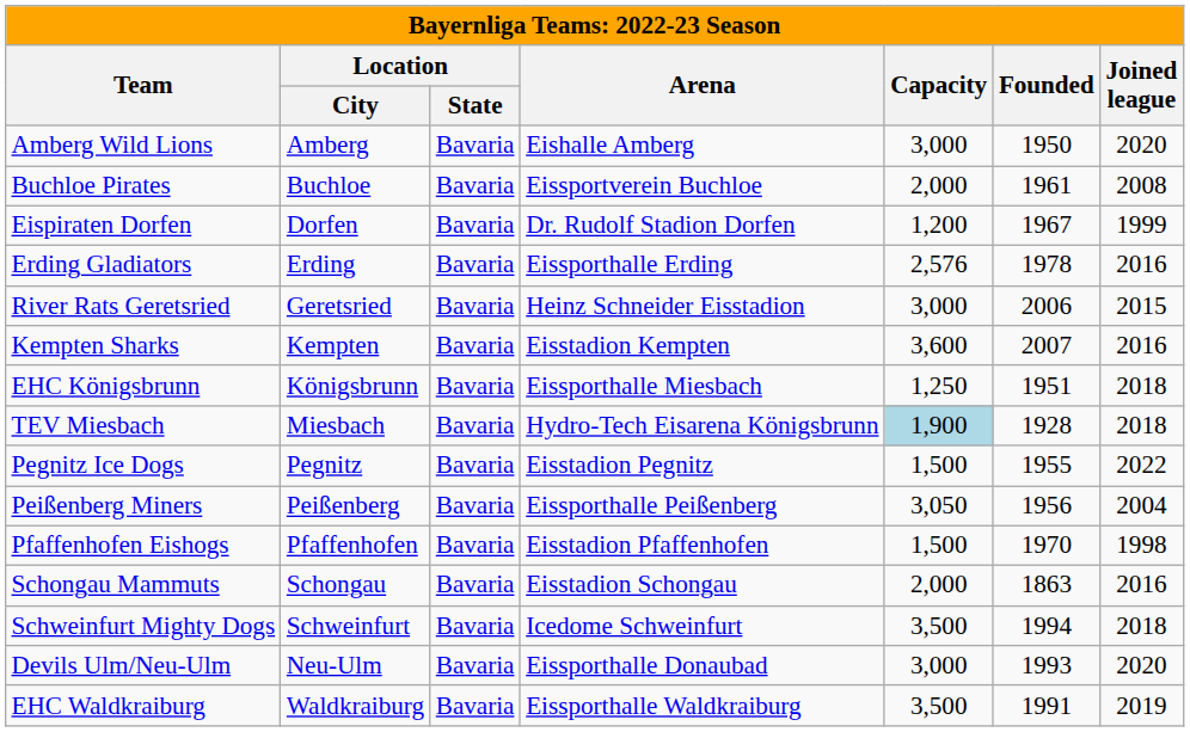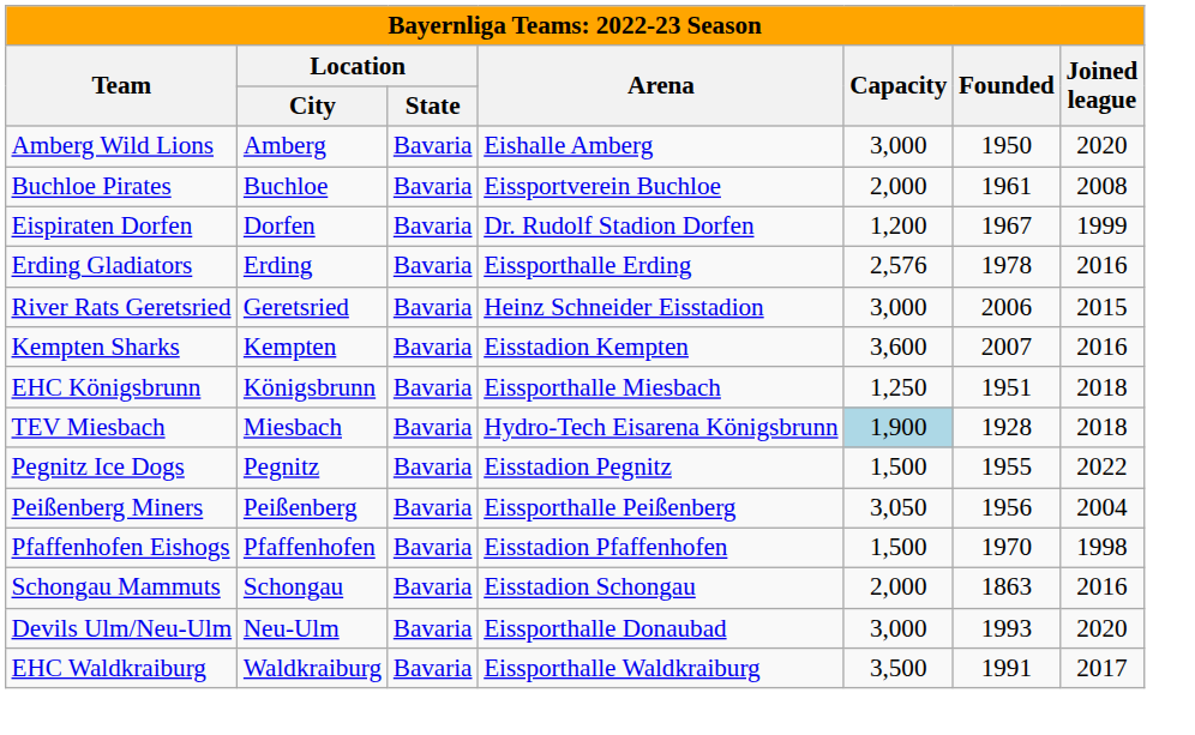 <table class="wikitable sortable">
 <tr>
 <th style="background:#ffa500;" colspan="7"><span>Bayernliga Teams: 2022-23 Season</span></th>
 </tr>
 <tr>
 <th rowspan=2>Team</th>
 <th colspan=2>Location</th>
 <th rowspan=2>Arena</th>
 <th rowspan=2>Capacity</th>
 <th rowspan=2>Founded</th>
 <th rowspan=2>Joined <br> league</th>
 </tr>
 <tr>
 <th>City</th>
 <th>State</th>
 </tr>
 <tr>
 <td><a href='#'>Amberg Wild Lions</a></td>
 <td><a href='#'>Amberg</a></td>
 <td> <a href='#'>Bavaria</a></td>
 <td><a href='#'>Eishalle Amberg</a></td>
 <td align="center">3,000</td>
 <td align=center>1950</td>
 <td align=center>2020</td>
 </tr>
 <tr>
 <td><a href='#'>Buchloe Pirates</a></td>
 <td><a href='#'>Buchloe</a></td>
 <td> <a href='#'>Bavaria</a></td>
 <td><a href='#'>Eissportverein Buchloe</a></td>
 <td align="center">2,000</td>
 <td align=center>1961</td>
 <td align=center>2008</td>
 </tr>
 <tr>
 <td><a href='#'>Eispiraten Dorfen</a></td>
 <td><a href='#'>Dorfen</a></td>
 <td> <a href='#'>Bavaria</a></td>
 <td><a href='#'>Dr. Rudolf Stadion Dorfen</a></td>
 <td align="center">1,200</td>
 <td align=center>1967</td>
 <td align=center>1999</td>
 </tr>
 <tr>
 <td><a href='#'>Erding Gladiators</a></td>
 <td><a href='#'>Erding</a></td>
 <td> <a href='#'>Bavaria</a></td>
 <td><a href='#'>Eissporthalle Erding</a></td>
 <td align="center">2,576</td>
 <td align=center>1978</td>
 <td align=center>2016</td>
 </tr>
 <tr>
 <td><a href='#'>River Rats Geretsried</a></td>
 <td><a href='#'>Geretsried</a></td>
 <td> <a href='#'>Bavaria</a></td>
 <td><a href='#'>Heinz Schneider Eisstadion</a></td>
 <td align="center">3,000</td>
 <td align=center>2006</td>
 <td align=center>2015</td>
 </tr>
 <tr>
 <td><a href='#'>Kempten Sharks</a></td>
 <td><a href='#'>Kempten</a></td>
 <td> <a href='#'>Bavaria</a></td>
 <td><a href='#'>Eisstadion Kempten</a></td>
 <td align="center">3,600</td>
 <td align=center>2007</td>
 <td align=center>2016</td>
 </tr>
 <tr>
 <td><a href='#'>EHC Königsbrunn</a></td>
 <td><a href='#'>Königsbrunn</a></td>
 <td> <a href='#'>Bavaria</a></td>
 <td><a href='#'>Eissporthalle Miesbach</a></td>
 <td align="center">1,250</td>
 <td align=center>1951</td>
 <td align=center>2018</td>
 </tr>
 <tr>
 <td><a href='#'>TEV Miesbach</a></td>
 <td><a href='#'>Miesbach</a></td>
 <td> <a href='#'>Bavaria</a></td>
 <td><a href='#'>Hydro-Tech Eisarena Königsbrunn</a></td>
 <td align="center" style="background: lightblue;">1,900</td>
 <td align=center>1928</td>
 <td align=center>2018</td>
 </tr>
 <tr>
 <td><a href='#'>Pegnitz Ice Dogs</a></td>
 <td><a href='#'>Pegnitz</a></td>
 <td> <a href='#'>Bavaria</a></td>
 <td><a href='#'>Eisstadion Pegnitz</a></td>
 <td align="center">1,500</td>
 <td align=center>1955</td>
 <td align=center>2022</td>
 </tr>
 <tr>
 <td><a href='#'>Peißenberg Miners</a></td>
 <td><a href='#'>Peißenberg</a></td>
 <td> <a href='#'>Bavaria</a></td>
 <td><a href='#'>Eissporthalle Peißenberg</a></td>
 <td align="center">3,050</td>
 <td align=center>1956</td>
 <td align=center>2004</td>
 </tr>
 <tr>
 <td><a href='#'>Pfaffenhofen Eishogs</a></td>
 <td><a href='#'>Pfaffenhofen</a></td>
 <td> <a href='#'>Bavaria</a></td>
 <td><a href='#'>Eisstadion Pfaffenhofen</a></td>
 <td align="center">1,500</td>
 <td align=center>1970</td>
 <td align=center>1998</td>
 </tr>
 <tr>
 <td><a href='#'>Schongau Mammuts</a></td>
 <td><a href='#'>Schongau</a></td>
 <td> <a href='#'>Bavaria</a></td>
 <td><a href='#'>Eisstadion Schongau</a></td>
 <td align="center">2,000</td>
 <td align=center>1863</td>
 <td align=center>2016</td>
 </tr>
 <tr>
-<td><a href='#'>Schweinfurt Mighty Dogs</a></td>
-<td><a href='#'>Schweinfurt</a></td>
-<td> <a href='#'>Bavaria</a></td>
-<td><a href='#'>Icedome Schweinfurt</a></td>
-<td align="center">3,500</td>
-<td align=center>1994</td>
-<td align=center>2018</td>
-</tr>
-<tr>
 <td><a href='#'>Devils Ulm/Neu-Ulm</a></td>
 <td><a href='#'>Neu-Ulm</a></td>
 <td> <a href='#'>Bavaria</a></td>
 <td><a href='#'>Eissporthalle Donaubad</a></td>
 <td align="center">3,000</td>
 <td align=center>1993</td>
 <td align=center>2020</td>
 </tr>
 <tr>
 <td><a href='#'>EHC Waldkraiburg</a></td>
 <td><a href='#'>Waldkraiburg</a></td>
 <td> <a href='#'>Bavaria</a></td>
 <td><a href='#'>Eissporthalle Waldkraiburg</a></td>
 <td align="center">3,500</td>
 <td align=center>1991</td>
-<td align=center>2019</td>
+<td align=center>2017</td>
 </tr>
 </table>
